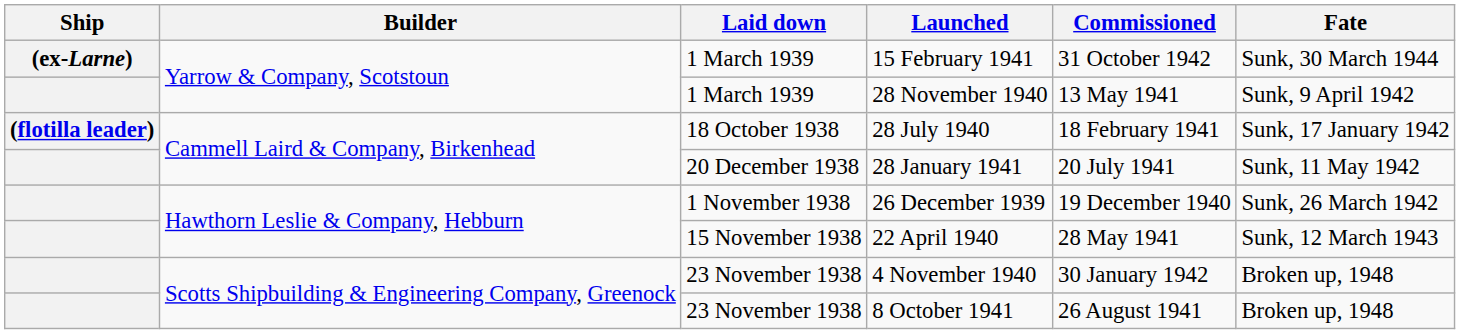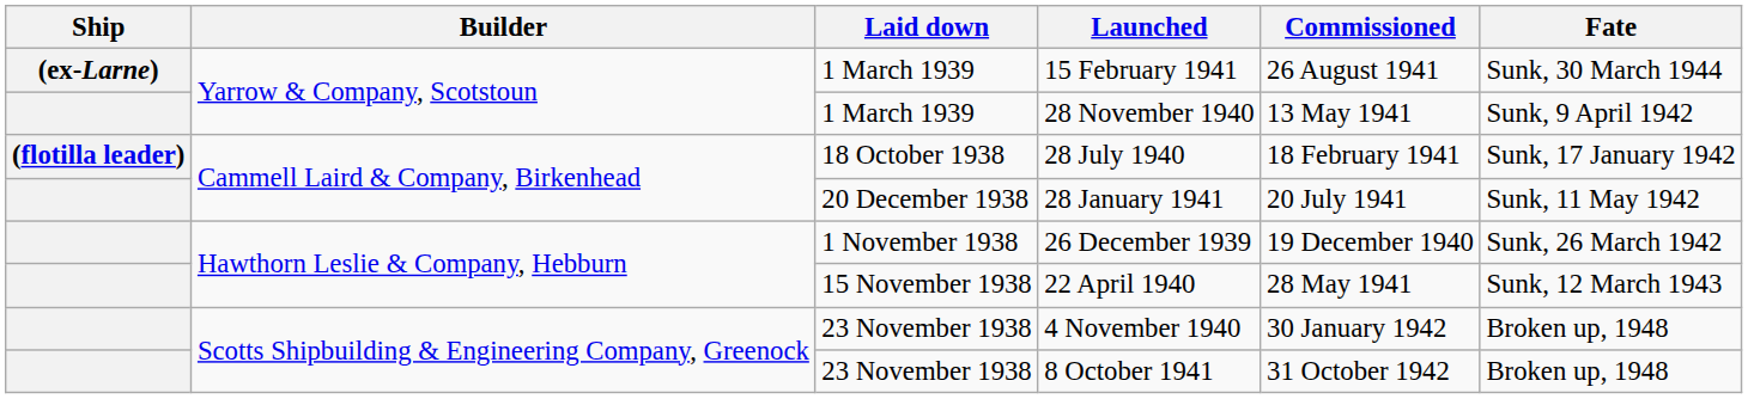 <table class="wikitable plainrowheaders">
 <tr>
 <th scope="col">Ship</th>
 <th scope="col">Builder</th>
 <th scope="col"><a href='#'>Laid down</a></th>
 <th scope="col"><a href='#'>Launched</a></th>
 <th scope="col"><a href='#'>Commissioned</a></th>
 <th scope="col">Fate</th>
 </tr>
 <tr>
 <th scope="row"> (ex-<em>Larne</em>)</th>
 <td rowspan=2><a href='#'>Yarrow & Company</a>, <a href='#'>Scotstoun</a></td>
 <td>1 March 1939</td>
 <td>15 February 1941</td>
-<td>31 October 1942</td>
+<td>26 August 1941</td>
 <td>Sunk, 30 March 1944</td>
 </tr>
 <tr>
 <th scope="row"></th>
 <td>1 March 1939</td>
 <td>28 November 1940</td>
 <td>13 May 1941</td>
 <td>Sunk, 9 April 1942</td>
 </tr>
 <tr>
 <th scope="row"> (<a href='#'>flotilla leader</a>)</th>
 <td rowspan=2><a href='#'>Cammell Laird & Company</a>, <a href='#'>Birkenhead</a></td>
 <td>18 October 1938</td>
 <td>28 July 1940</td>
 <td>18 February 1941</td>
 <td>Sunk, 17 January 1942</td>
 </tr>
 <tr>
 <th scope="row"></th>
 <td>20 December 1938</td>
 <td>28 January 1941</td>
 <td>20 July 1941</td>
 <td>Sunk, 11 May 1942</td>
 </tr>
 <tr>
 <th scope="row"></th>
 <td rowspan=2><a href='#'>Hawthorn Leslie & Company</a>, <a href='#'>Hebburn</a></td>
 <td>1 November 1938</td>
 <td>26 December 1939</td>
 <td>19 December 1940</td>
 <td>Sunk, 26 March 1942</td>
 </tr>
 <tr>
 <th scope="row"></th>
 <td>15 November 1938</td>
 <td>22 April 1940</td>
 <td>28 May 1941</td>
 <td>Sunk, 12 March 1943</td>
 </tr>
 <tr>
 <th scope="row"></th>
 <td rowspan=2><a href='#'>Scotts Shipbuilding & Engineering Company</a>, <a href='#'>Greenock</a></td>
 <td>23 November 1938</td>
 <td>4 November 1940</td>
 <td>30 January 1942</td>
 <td>Broken up, 1948</td>
 </tr>
 <tr>
 <th scope="row"></th>
 <td>23 November 1938</td>
 <td>8 October 1941</td>
-<td>26 August 1941</td>
+<td>31 October 1942</td>
 <td>Broken up, 1948</td>
 </tr>
 </table>
